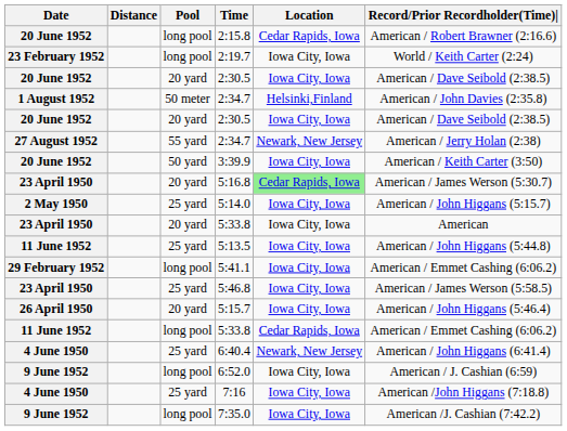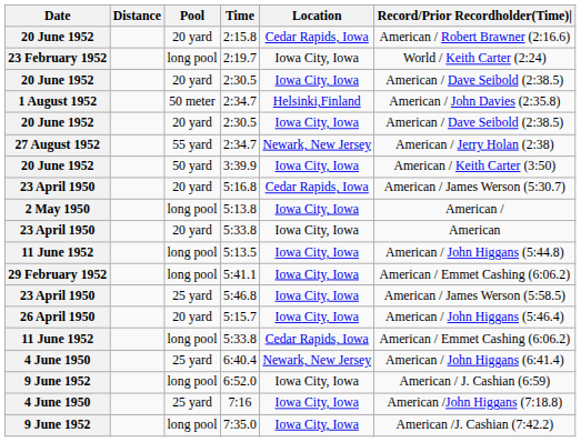 <table class="wikitable" style="text-align:center;font-size: 80%;">
 <tr>
 <th scope="col">Date</th>
 <th scope="col">Distance</th>
 <th scope="col">Pool</th>
 <th scope="col">Time</th>
 <th scope="col">Location</th>
 <th scope="col">Record/Prior Recordholder(Time)|</th>
 </tr>
 <tr>
 <th scope="row">20 June 1952</th>
 <td></td>
-<td>long pool</td>
+<td>20 yard</td>
 <td>2:15.8</td>
 <td><a href='#'>Cedar Rapids, Iowa</a></td>
 <td>American / <a href='#'>Robert Brawner</a> (2:16.6) </td>
 </tr>
 <tr>
 <th scope="row">23 February 1952</th>
 <td></td>
 <td>long pool</td>
 <td>2:19.7</td>
 <td>Iowa City, Iowa</td>
 <td>World / <a href='#'>Keith Carter</a> (2:24) </td>
 </tr>
 <tr>
 <th scope="row">20 June 1952</th>
 <td></td>
 <td>20 yard</td>
 <td>2:30.5</td>
 <td><a href='#'>Iowa City, Iowa</a></td>
 <td>American / <a href='#'>Dave Seibold</a> (2:38.5)</td>
 </tr>
 <tr>
 <th scope="row">1 August 1952</th>
 <td></td>
 <td>50 meter</td>
 <td>2:34.7</td>
 <td><a href='#'>Helsinki,Finland</a></td>
 <td>American / <a href='#'>John Davies</a> (2:35.8)</td>
 </tr>
 <tr>
 <th scope="row">20 June 1952</th>
 <td></td>
 <td>20 yard</td>
 <td>2:30.5</td>
 <td><a href='#'>Iowa City, Iowa</a></td>
 <td>American / <a href='#'>Dave Seibold</a> (2:38.5)</td>
 </tr>
 <tr>
 <th scope="row">27 August 1952</th>
 <td></td>
 <td>55 yard</td>
 <td>2:34.7</td>
 <td><a href='#'>Newark, New Jersey</a></td>
 <td>American / <a href='#'>Jerry Holan</a> (2:38)</td>
 </tr>
 <tr>
 <th scope="row">20 June 1952</th>
 <td></td>
 <td>50 yard</td>
 <td>3:39.9</td>
 <td><a href='#'>Iowa City, Iowa</a></td>
 <td>American / <a href='#'>Keith Carter</a> (3:50)</td>
 </tr>
 <tr>
 <th scope="row">23 April 1950</th>
 <td></td>
 <td>20 yard</td>
 <td>5:16.8</td>
-<td style="background: lightgreen;"><a href='#'>Cedar Rapids, Iowa</a></td>
+<td><a href='#'>Cedar Rapids, Iowa</a></td>
 <td>American / James Werson (5:30.7)</td>
 </tr>
 <tr>
 <th scope="row">2 May 1950</th>
 <td></td>
-<td>25 yard</td>
-<td>5:14.0</td>
+<td>long pool</td>
+<td>5:13.8</td>
 <td><a href='#'>Iowa City, Iowa</a></td>
-<td>American / <a href='#'>John Higgans</a> (5:15.7)</td>
+<td>American / </td>
 </tr>
 <tr>
 <th scope="row">23 April 1950</th>
 <td></td>
 <td>20 yard</td>
 <td>5:33.8</td>
 <td>Iowa City, Iowa</td>
 <td>American</td>
 </tr>
 <tr>
 <th scope="row">11 June 1952</th>
 <td></td>
-<td>25 yard</td>
+<td>long pool</td>
 <td>5:13.5</td>
 <td><a href='#'>Iowa City, Iowa</a></td>
 <td>American / <a href='#'>John Higgans</a> (5:44.8)</td>
 </tr>
 <tr>
 <th scope="row">29 February 1952</th>
 <td></td>
 <td>long pool</td>
 <td>5:41.1</td>
 <td><a href='#'>Iowa City, Iowa</a></td>
 <td>American / Emmet Cashing (6:06.2)</td>
 </tr>
 <tr>
 <th scope="row">23 April 1950</th>
 <td></td>
 <td>25 yard</td>
 <td>5:46.8</td>
 <td><a href='#'>Iowa City, Iowa</a></td>
 <td>American / James  Werson (5:58.5)</td>
 </tr>
 <tr>
 <th scope="row">26 April 1950</th>
 <td></td>
 <td>20 yard</td>
 <td>5:15.7</td>
 <td><a href='#'>Iowa City, Iowa</a></td>
 <td>American / <a href='#'>John Higgans</a> (5:46.4)</td>
 </tr>
 <tr>
 <th scope="row">11 June 1952</th>
 <td></td>
 <td>long pool</td>
 <td>5:33.8</td>
 <td><a href='#'>Cedar Rapids, Iowa</a></td>
 <td>American / Emmet Cashing (6:06.2)</td>
 </tr>
 <tr>
 <th scope="row">4 June 1950</th>
 <td></td>
 <td>25 yard</td>
 <td>6:40.4</td>
 <td><a href='#'>Newark, New Jersey</a></td>
 <td>American / <a href='#'>John Higgans</a> (6:41.4)</td>
 </tr>
 <tr>
 <th scope="row">9 June 1952</th>
 <td></td>
 <td>long pool</td>
 <td>6:52.0</td>
 <td>Iowa City, Iowa</td>
 <td>American / J. Cashian (6:59) </td>
 </tr>
 <tr>
 <th scope="row">4 June 1950</th>
 <td></td>
 <td>25 yard</td>
 <td>7:16</td>
 <td><a href='#'>Iowa City, Iowa</a></td>
 <td>American /<a href='#'>John Higgans</a> (7:18.8)</td>
 </tr>
 <tr>
 <th scope="row">9 June 1952</th>
 <td></td>
 <td>long pool</td>
 <td>7:35.0</td>
 <td><a href='#'>Iowa City, Iowa</a></td>
 <td>American /J. Cashian (7:42.2)</td>
 </tr>
 </table>
